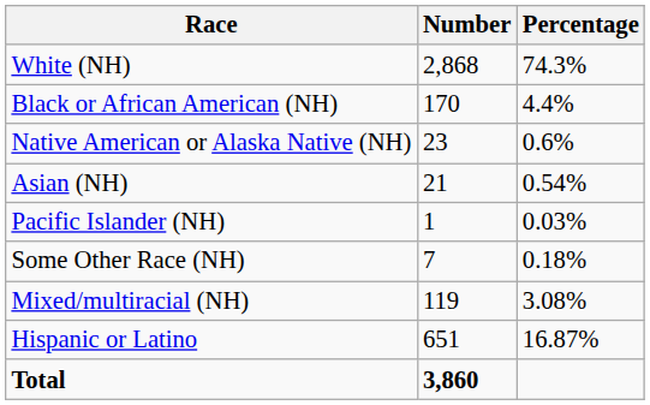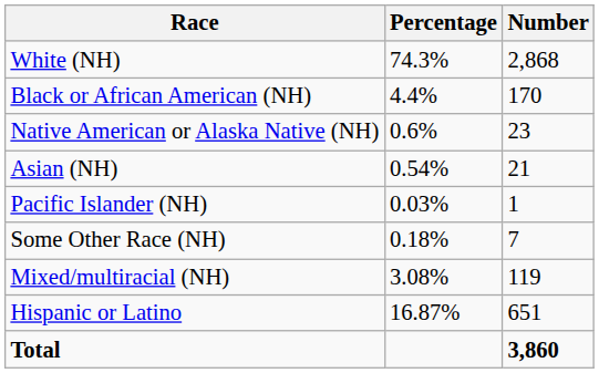 <table class="wikitable">
 <tr>
 <th>Race</th>
+<th>Percentage</th>
 <th>Number</th>
-<th>Percentage</th>
 </tr>
 <tr>
 <td><a href='#'>White</a> (NH)</td>
+<td>74.3%</td>
 <td>2,868</td>
-<td>74.3%</td>
 </tr>
 <tr>
 <td><a href='#'>Black or African American</a> (NH)</td>
+<td>4.4%</td>
 <td>170</td>
-<td>4.4%</td>
 </tr>
 <tr>
 <td><a href='#'>Native American</a> or <a href='#'>Alaska Native</a> (NH)</td>
+<td>0.6%</td>
 <td>23</td>
-<td>0.6%</td>
 </tr>
 <tr>
 <td><a href='#'>Asian</a> (NH)</td>
+<td>0.54%</td>
 <td>21</td>
-<td>0.54%</td>
 </tr>
 <tr>
 <td><a href='#'>Pacific Islander</a> (NH)</td>
+<td>0.03%</td>
 <td>1</td>
-<td>0.03%</td>
 </tr>
 <tr>
 <td>Some Other Race (NH)</td>
+<td>0.18%</td>
 <td>7</td>
-<td>0.18%</td>
 </tr>
 <tr>
 <td><a href='#'>Mixed/multiracial</a> (NH)</td>
+<td>3.08%</td>
 <td>119</td>
-<td>3.08%</td>
 </tr>
 <tr>
 <td><a href='#'>Hispanic or Latino</a></td>
+<td>16.87%</td>
 <td>651</td>
-<td>16.87%</td>
 </tr>
 <tr>
 <td><strong>Total</strong></td>
+<td></td>
 <td><strong>3,860</strong></td>
-<td></td>
 </tr>
 </table>
